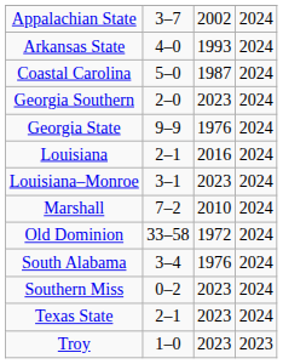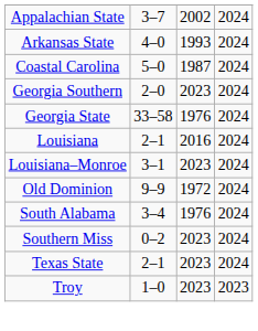 <table class="wikitable">
 <tr>
 </tr>
 <tr align="center">
 <td><a href='#'>Appalachian State</a></td>
 <td>3–7</td>
 <td>2002</td>
 <td>2024</td>
 </tr>
 <tr align="center">
 <td><a href='#'>Arkansas State</a></td>
 <td>4–0</td>
 <td>1993</td>
 <td>2024</td>
 </tr>
 <tr align="center">
 <td><a href='#'>Coastal Carolina</a></td>
 <td>5–0</td>
 <td>1987</td>
 <td>2024</td>
 </tr>
 <tr align="center">
 <td><a href='#'>Georgia Southern</a></td>
 <td>2–0</td>
 <td>2023</td>
 <td>2024</td>
 </tr>
 <tr align="center">
 <td><a href='#'>Georgia State</a></td>
-<td>9–9</td>
+<td>33–58</td>
 <td>1976</td>
 <td>2024</td>
 </tr>
 <tr align="center">
 <td><a href='#'>Louisiana</a></td>
 <td>2–1</td>
 <td>2016</td>
 <td>2024</td>
 </tr>
 <tr align="center">
 <td><a href='#'>Louisiana–Monroe</a></td>
 <td>3–1</td>
 <td>2023</td>
 <td>2024</td>
 </tr>
 <tr align="center">
-<td><a href='#'>Marshall</a></td>
-<td>7–2</td>
-<td>2010</td>
-<td>2024</td>
-</tr>
-<tr align="center">
 <td><a href='#'>Old Dominion</a></td>
-<td>33–58</td>
+<td>9–9</td>
 <td>1972</td>
 <td>2024</td>
 </tr>
 <tr align="center">
 <td><a href='#'>South Alabama</a></td>
 <td>3–4</td>
 <td>1976</td>
 <td>2024</td>
 </tr>
 <tr align="center">
 <td><a href='#'>Southern Miss</a></td>
 <td>0–2</td>
 <td>2023</td>
 <td>2024</td>
 </tr>
 <tr align="center">
 <td><a href='#'>Texas State</a></td>
 <td>2–1</td>
 <td>2023</td>
 <td>2024</td>
 </tr>
 <tr align="center">
 <td><a href='#'>Troy</a></td>
 <td>1–0</td>
 <td>2023</td>
 <td>2023</td>
 </tr>
 </table>
